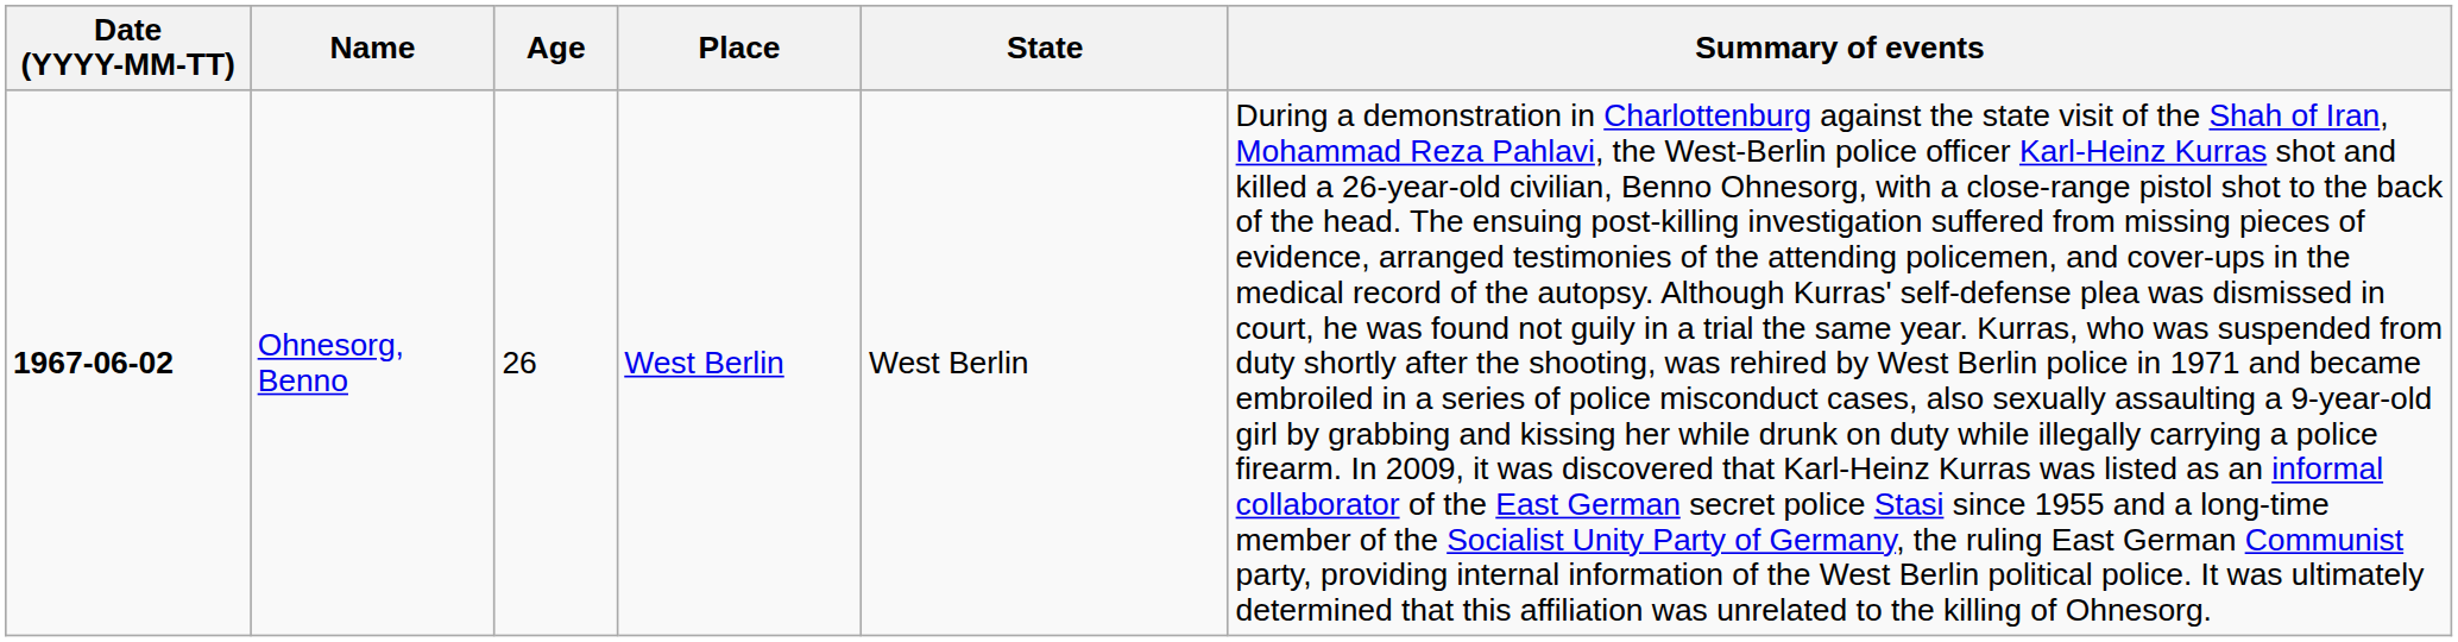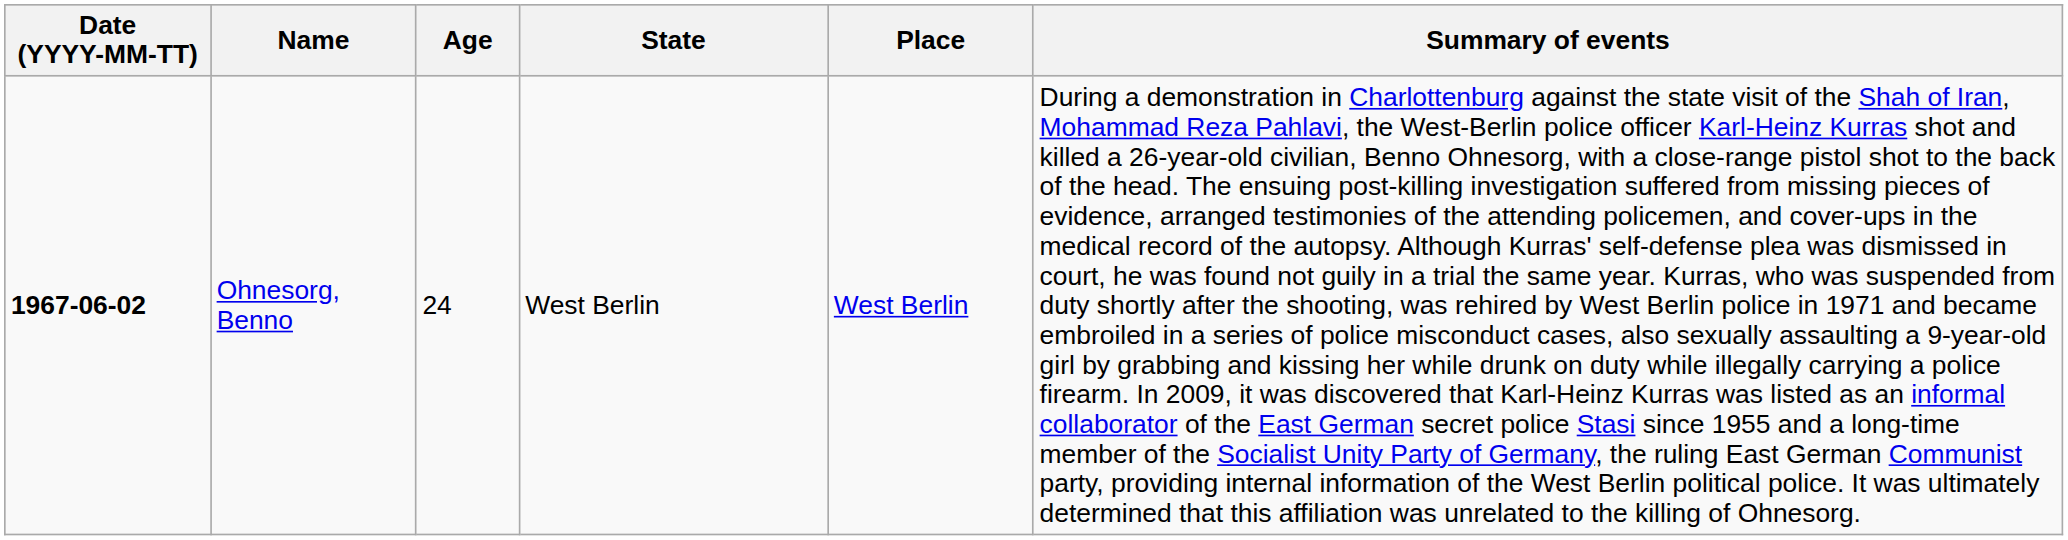 <table class="wikitable sortable static-row-numbers static-row-header-text">
 <tr>
 <th style="width:10%;">Date<br>(YYYY-MM-TT)</th>
 <th style="width:10%;">Name</th>
 <th style="width:5%;">Age</th>
+<th style="width:15%;">State</th>
 <th style="width:10%;">Place</th>
-<th style="width:15%;">State</th>
 <th style="width:50%;">Summary of events</th>
 </tr>
 <tr>
 <td><strong>1967-06-02</strong></td>
 <td><a href='#'>Ohnesorg, Benno</a></td>
-<td>26</td>
+<td>24</td>
+<td>West Berlin</td>
 <td><a href='#'>West Berlin</a></td>
-<td>West Berlin</td>
 <td>During a demonstration in <a href='#'>Charlottenburg</a> against the state visit of the <a href='#'>Shah of Iran</a>, <a href='#'>Mohammad Reza Pahlavi</a>, the West-Berlin police officer <a href='#'>Karl-Heinz Kurras</a> shot and killed a 26-year-old civilian, Benno Ohnesorg, with a close-range pistol shot to the back of the head. The ensuing post-killing investigation suffered from missing pieces of evidence, arranged testimonies of the attending policemen, and cover-ups in the medical record of the autopsy. Although Kurras' self-defense plea was dismissed in court, he was found not guily in a trial the same year. Kurras, who was suspended from duty shortly after the shooting, was rehired by West Berlin police in 1971 and became embroiled in a series of police misconduct cases, also sexually assaulting a 9-year-old girl by grabbing and kissing her while drunk on duty while illegally carrying a police firearm. In 2009, it was discovered that Karl-Heinz Kurras was listed as an <a href='#'>informal collaborator</a> of the <a href='#'>East German</a> secret police <a href='#'>Stasi</a> since 1955 and a long-time member of the <a href='#'>Socialist Unity Party of Germany</a>, the ruling East German <a href='#'>Communist</a> party, providing internal information of the West Berlin political police. It was ultimately determined that this affiliation was unrelated to the killing of Ohnesorg.</td>
 </tr>
 </table>
